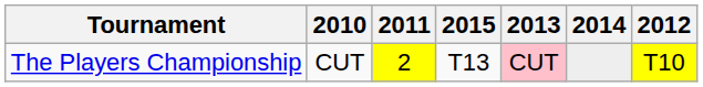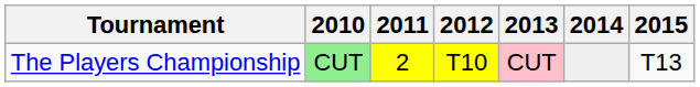 <table class="wikitable" style="font-size:95%;text-align:center;">
 <tr>
 <th>Tournament</th>
 <th>2010</th>
 <th>2011</th>
-<th>2015</th>
+<th>2012</th>
 <th>2013</th>
 <th>2014</th>
-<th>2012</th>
+<th>2015</th>
 </tr>
 <tr>
 <td align=left><a href='#'>The Players Championship</a></td>
-<td>CUT</td>
+<td style="background: lightgreen;">CUT</td>
 <td style="background:yellow;">2</td>
-<td>T13</td>
+<td style="background:yellow;">T10</td>
 <td style="background: pink;">CUT</td>
 <td style="background:#eeeeee;"></td>
-<td style="background:yellow;">T10</td>
+<td>T13</td>
 </tr>
 </table>
